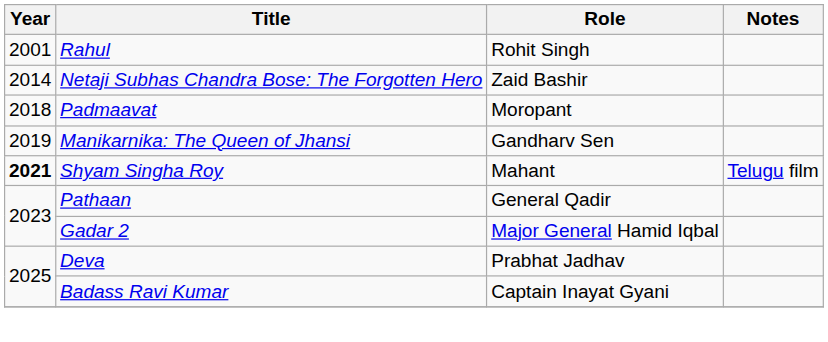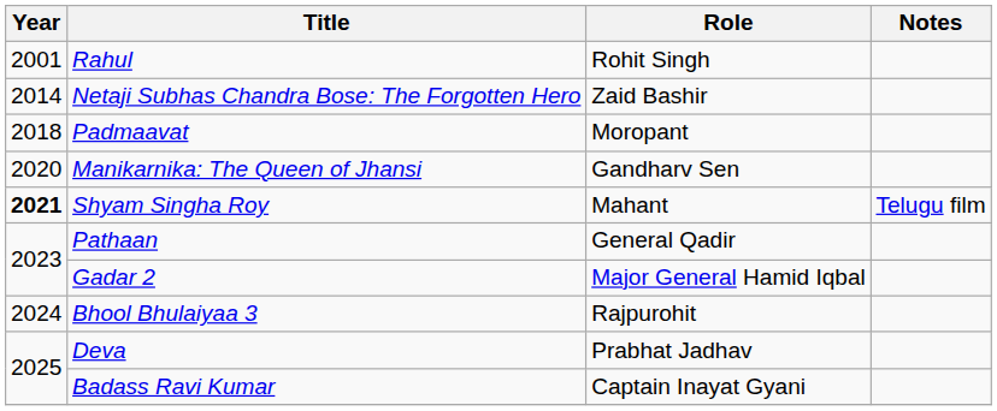 <table class="wikitable sortable">
 <tr>
 <th>Year</th>
 <th>Title</th>
 <th>Role</th>
 <th class="unsortable">Notes</th>
 </tr>
 <tr>
 <td>2001</td>
 <td><em><a href='#'>Rahul</a></em></td>
 <td>Rohit Singh</td>
 <td></td>
 </tr>
 <tr>
 <td>2014</td>
 <td><em><a href='#'>Netaji Subhas Chandra Bose: The Forgotten Hero</a></em></td>
 <td>Zaid Bashir</td>
 <td></td>
 </tr>
 <tr>
 <td>2018</td>
 <td><em><a href='#'>Padmaavat</a></em></td>
 <td>Moropant</td>
 <td></td>
 </tr>
 <tr>
-<td>2019</td>
+<td>2020</td>
 <td><em><a href='#'>Manikarnika: The Queen of Jhansi</a></em></td>
 <td>Gandharv Sen</td>
 <td></td>
 </tr>
 <tr>
 <td><strong>2021</strong></td>
 <td><em><a href='#'>Shyam Singha Roy</a></em></td>
 <td>Mahant</td>
 <td><a href='#'>Telugu</a> film</td>
 </tr>
 <tr>
 <td rowspan=2>2023</td>
 <td><em><a href='#'>Pathaan</a></em></td>
 <td>General Qadir</td>
 <td></td>
 </tr>
 <tr>
 <td><em><a href='#'>Gadar 2</a></em></td>
 <td><a href='#'>Major General</a> Hamid Iqbal</td>
 <td></td>
 </tr>
 <tr>
+<td>2024</td>
+<td><em><a href='#'>Bhool Bhulaiyaa 3</a></em></td>
+<td>Rajpurohit</td>
+<td></td>
+</tr>
+<tr>
 <td rowspan=2>2025</td>
 <td><em><a href='#'>Deva</a></em></td>
 <td>Prabhat Jadhav</td>
 <td></td>
 </tr>
 <tr>
 <td><em><a href='#'>Badass Ravi Kumar</a></em></td>
 <td>Captain Inayat Gyani</td>
 <td></td>
 </tr>
 <tr>
 </tr>
 </table>
